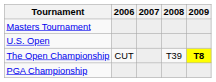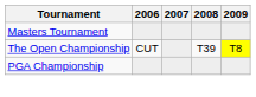 <table class="wikitable" style="font-size:95%;text-align:center;">
 <tr>
 <th>Tournament</th>
 <th>2006</th>
 <th>2007</th>
 <th>2008</th>
 <th>2009</th>
 </tr>
 <tr>
 <td align=left><a href='#'>Masters Tournament</a></td>
 <td style="background:#eeeeee;"></td>
 <td style="background:#eeeeee;"></td>
 <td style="background:#eeeeee;"></td>
 <td style="background:#eeeeee;"></td>
 </tr>
 <tr>
-<td align=left><a href='#'>U.S. Open</a></td>
-<td style="background:#eeeeee;"></td>
-<td style="background:#eeeeee;"></td>
-<td style="background:#eeeeee;"></td>
-<td style="background:#eeeeee;"></td>
-</tr>
-<tr>
 <td align=left><a href='#'>The Open Championship</a></td>
 <td>CUT</td>
 <td style="background:#eeeeee;"></td>
 <td>T39</td>
-<td style="background:yellow;"><strong>T8</strong></td>
+<td style="background:yellow;">T8</td>
 </tr>
 <tr>
 <td align=left><a href='#'>PGA Championship</a></td>
 <td style="background:#eeeeee;"></td>
 <td style="background:#eeeeee;"></td>
 <td style="background:#eeeeee;"></td>
 <td style="background:#eeeeee;"></td>
 </tr>
 </table>
